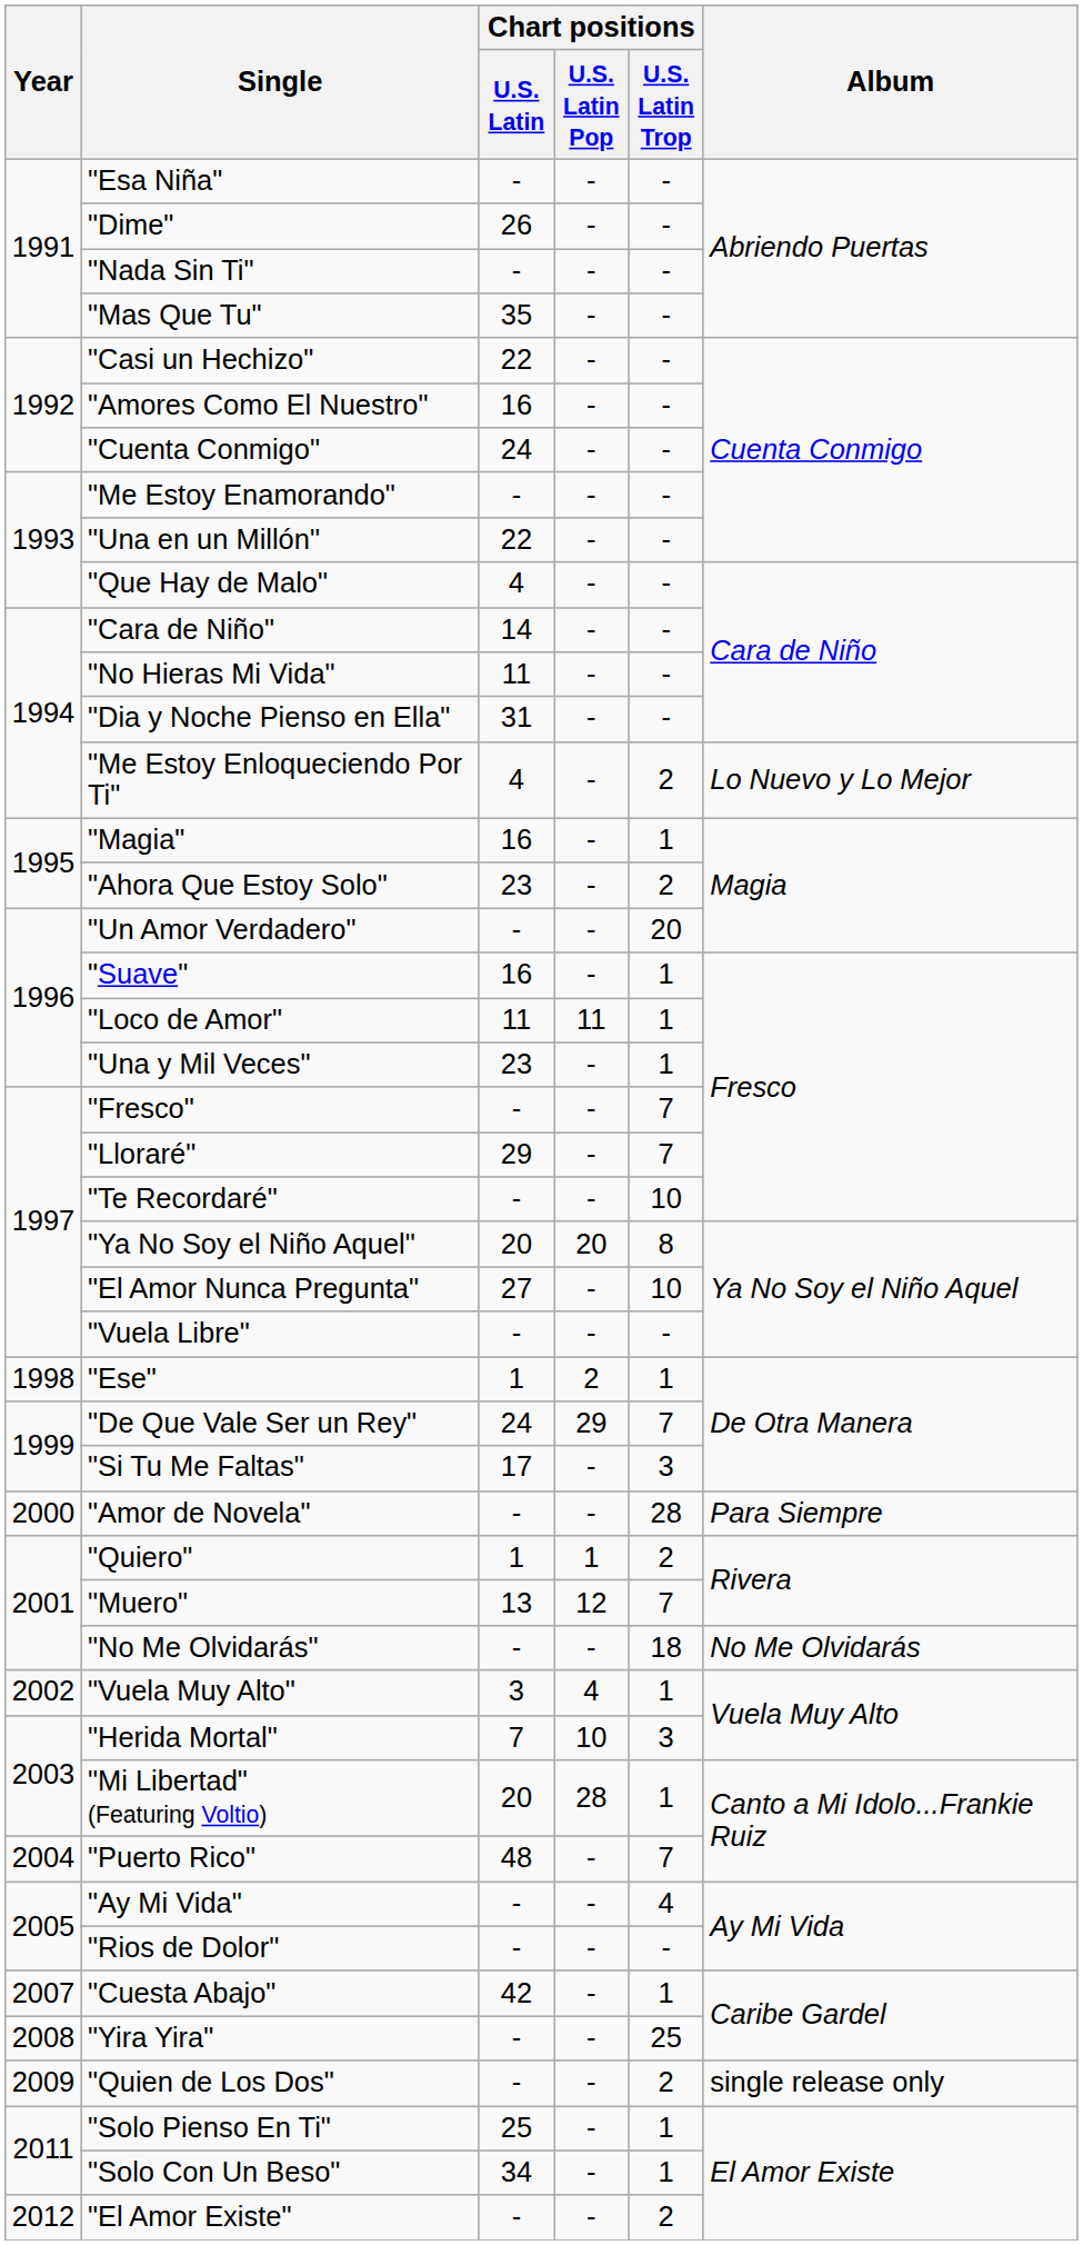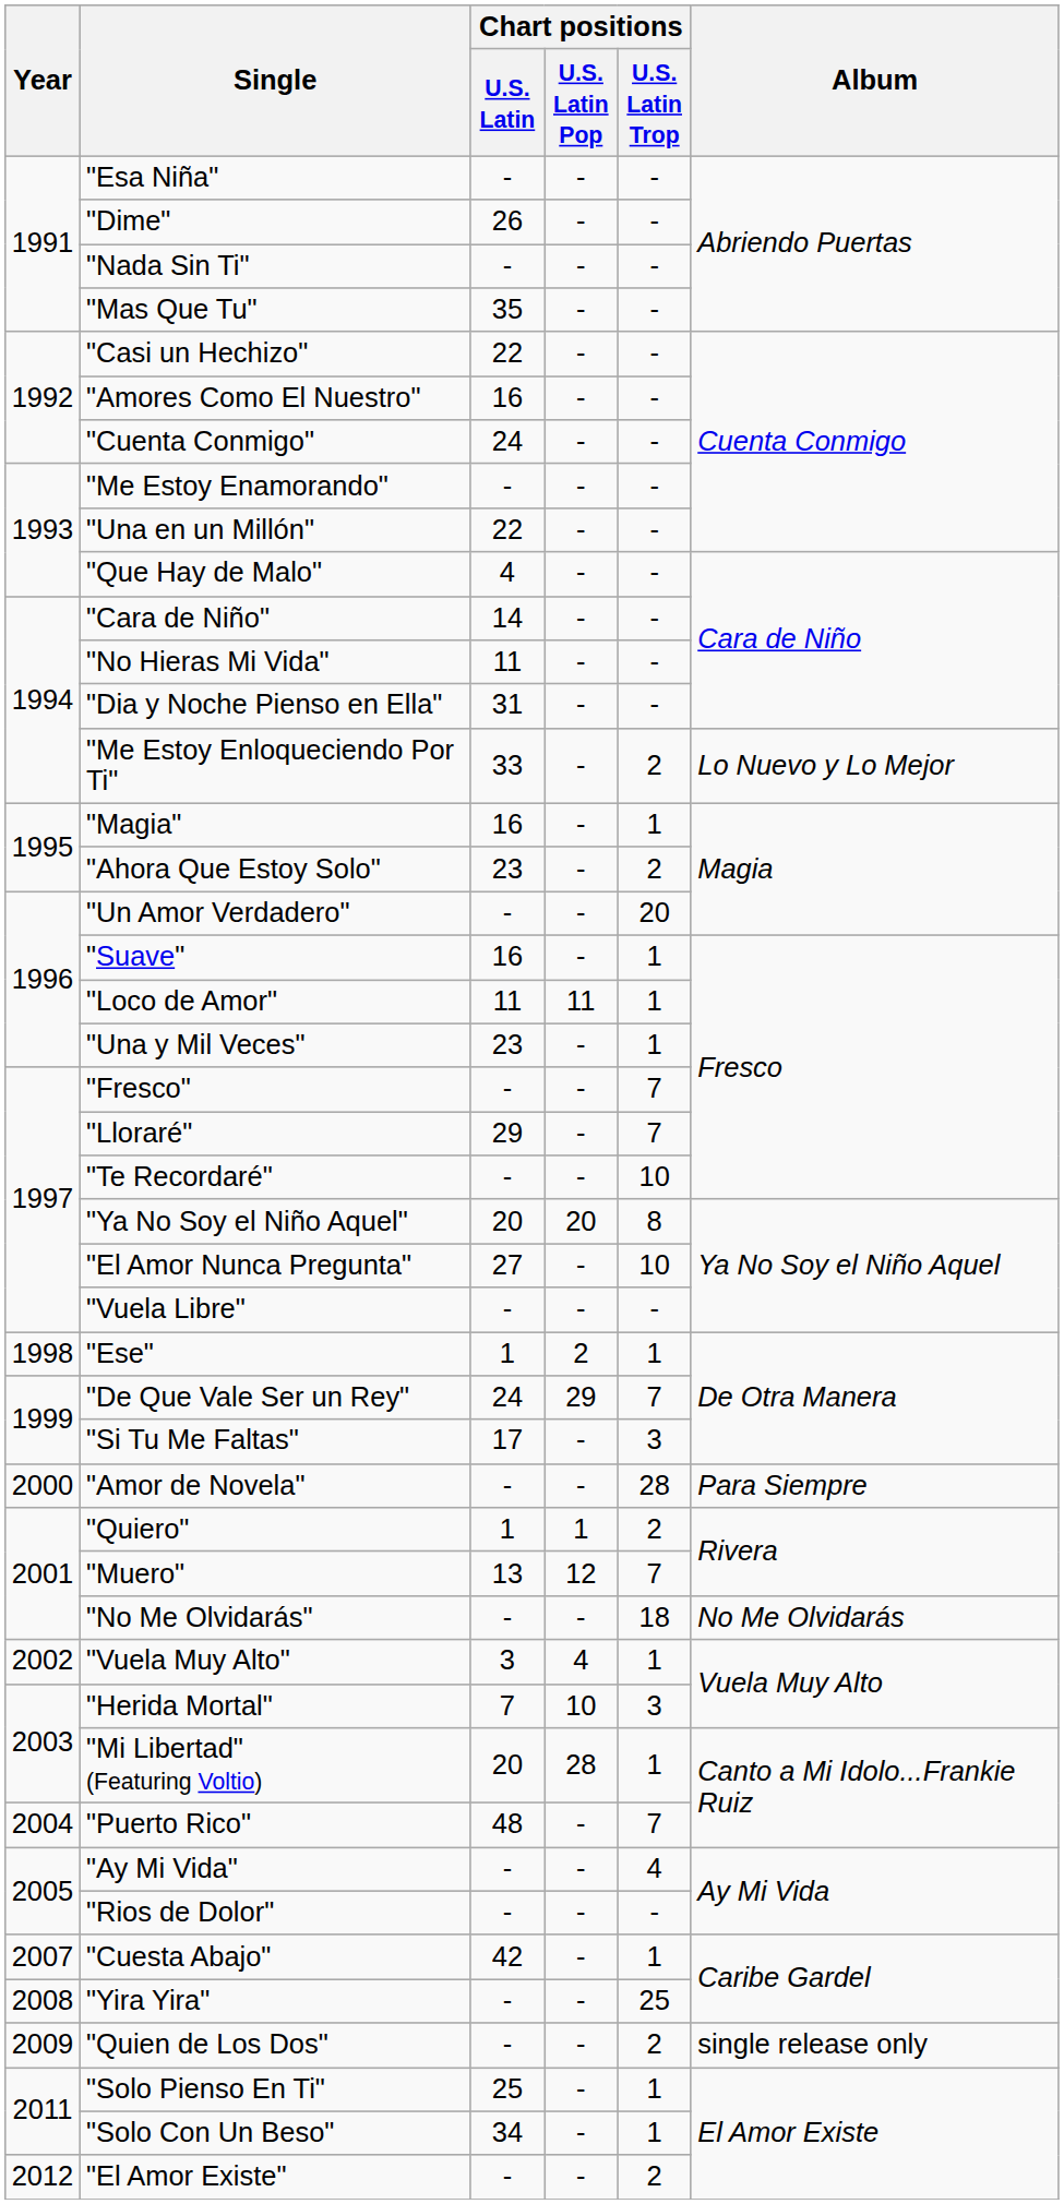 <table class="wikitable">
 <tr>
 <th rowspan="2">Year</th>
 <th rowspan="2">Single</th>
 <th colspan="3">Chart positions</th>
 <th rowspan="2">Album</th>
 </tr>
 <tr>
 <th width="35"><small><a href='#'>U.S. Latin</a></small></th>
 <th width="35"><small><a href='#'>U.S. Latin Pop</a></small></th>
 <th width="35"><small><a href='#'>U.S. Latin Trop</a></small></th>
 </tr>
 <tr>
 <td align="center" rowspan="4">1991</td>
 <td align="left">"Esa Niña"</td>
 <td align="center">-</td>
 <td align="center">-</td>
 <td align="center">-</td>
 <td align="left" rowspan="4"><em>Abriendo Puertas</em></td>
 </tr>
 <tr>
 <td align="left">"Dime"</td>
 <td align="center">26</td>
 <td align="center">-</td>
 <td align="center">-</td>
 </tr>
 <tr>
 <td align="left">"Nada Sin Ti"</td>
 <td align="center">-</td>
 <td align="center">-</td>
 <td align="center">-</td>
 </tr>
 <tr>
 <td align="left">"Mas Que Tu"</td>
 <td align="center">35</td>
 <td align="center">-</td>
 <td align="center">-</td>
 </tr>
 <tr>
 <td align="center" rowspan="3">1992</td>
 <td align="left">"Casi un Hechizo"</td>
 <td align="center">22</td>
 <td align="center">-</td>
 <td align="center">-</td>
 <td align="left" rowspan="5"><em><a href='#'>Cuenta Conmigo</a></em></td>
 </tr>
 <tr>
 <td align="left">"Amores Como El Nuestro"</td>
 <td align="center">16</td>
 <td align="center">-</td>
 <td align="center">-</td>
 </tr>
 <tr>
 <td align="left">"Cuenta Conmigo"</td>
 <td align="center">24</td>
 <td align="center">-</td>
 <td align="center">-</td>
 </tr>
 <tr>
 <td align="center" rowspan="3">1993</td>
 <td align="left">"Me Estoy Enamorando"</td>
 <td align="center">-</td>
 <td align="center">-</td>
 <td align="center">-</td>
 </tr>
 <tr>
 <td align="left">"Una en un Millón"</td>
 <td align="center">22</td>
 <td align="center">-</td>
 <td align="center">-</td>
 </tr>
 <tr>
 <td align="left">"Que Hay de Malo"</td>
 <td align="center">4</td>
 <td align="center">-</td>
 <td align="center">-</td>
 <td align="left" rowspan="4"><em><a href='#'>Cara de Niño</a></em></td>
 </tr>
 <tr>
 <td align="center" rowspan="4">1994</td>
 <td align="left">"Cara de Niño"</td>
 <td align="center">14</td>
 <td align="center">-</td>
 <td align="center">-</td>
 </tr>
 <tr>
 <td align="left">"No Hieras Mi Vida"</td>
 <td align="center">11</td>
 <td align="center">-</td>
 <td align="center">-</td>
 </tr>
 <tr>
 <td align="left">"Dia y Noche Pienso en Ella"</td>
 <td align="center">31</td>
 <td align="center">-</td>
 <td align="center">-</td>
 </tr>
 <tr>
 <td align="left">"Me Estoy Enloqueciendo Por Ti"</td>
-<td align="center">4</td>
+<td align="center">33</td>
 <td align="center">-</td>
 <td align="center">2</td>
 <td align="left" rowspan="1"><em>Lo Nuevo y Lo Mejor</em></td>
 </tr>
 <tr>
 <td align="center" rowspan="2">1995</td>
 <td align="left">"Magia"</td>
 <td align="center">16</td>
 <td align="center">-</td>
 <td align="center">1</td>
 <td align="left" rowspan="3"><em>Magia</em></td>
 </tr>
 <tr>
 <td align="left">"Ahora Que Estoy Solo"</td>
 <td align="center">23</td>
 <td align="center">-</td>
 <td align="center">2</td>
 </tr>
 <tr>
 <td align="center" rowspan="4">1996</td>
 <td align="left">"Un Amor Verdadero"</td>
 <td align="center">-</td>
 <td align="center">-</td>
 <td align="center">20</td>
 </tr>
 <tr>
 <td align="left">"<a href='#'>Suave</a>"</td>
 <td align="center">16</td>
 <td align="center">-</td>
 <td align="center">1</td>
 <td align="left" rowspan="6"><em>Fresco</em></td>
 </tr>
 <tr>
 <td align="left">"Loco de Amor"</td>
 <td align="center">11</td>
 <td align="center">11</td>
 <td align="center">1</td>
 </tr>
 <tr>
 <td align="left">"Una y Mil Veces"</td>
 <td align="center">23</td>
 <td align="center">-</td>
 <td align="center">1</td>
 </tr>
 <tr>
 <td align="center" rowspan="6">1997</td>
 <td align="left">"Fresco"</td>
 <td align="center">-</td>
 <td align="center">-</td>
 <td align="center">7</td>
 </tr>
 <tr>
 <td align="left">"Lloraré"</td>
 <td align="center">29</td>
 <td align="center">-</td>
 <td align="center">7</td>
 </tr>
 <tr>
 <td align="left">"Te Recordaré"</td>
 <td align="center">-</td>
 <td align="center">-</td>
 <td align="center">10</td>
 </tr>
 <tr>
 <td align="left">"Ya No Soy el Niño Aquel"</td>
 <td align="center">20</td>
 <td align="center">20</td>
 <td align="center">8</td>
 <td align="left" rowspan="3"><em>Ya No Soy el Niño Aquel</em></td>
 </tr>
 <tr>
 <td align="left">"El Amor Nunca Pregunta"</td>
 <td align="center">27</td>
 <td align="center">-</td>
 <td align="center">10</td>
 </tr>
 <tr>
 <td align="left">"Vuela Libre"</td>
 <td align="center">-</td>
 <td align="center">-</td>
 <td align="center">-</td>
 </tr>
 <tr>
 <td align="center" rowspan="1">1998</td>
 <td align="left">"Ese"</td>
 <td align="center">1</td>
 <td align="center">2</td>
 <td align="center">1</td>
 <td align="left" rowspan="3"><em>De Otra Manera</em></td>
 </tr>
 <tr>
 <td align="center" rowspan="2">1999</td>
 <td align="left">"De Que Vale Ser un Rey"</td>
 <td align="center">24</td>
 <td align="center">29</td>
 <td align="center">7</td>
 </tr>
 <tr>
 <td align="left">"Si Tu Me Faltas"</td>
 <td align="center">17</td>
 <td align="center">-</td>
 <td align="center">3</td>
 </tr>
 <tr>
 <td align="center" rowspan="1">2000</td>
 <td align="left">"Amor de Novela"</td>
 <td align="center">-</td>
 <td align="center">-</td>
 <td align="center">28</td>
 <td align="left" rowspan="1"><em>Para Siempre</em></td>
 </tr>
 <tr>
 <td align="center" rowspan="3">2001</td>
 <td align="left">"Quiero"</td>
 <td align="center">1</td>
 <td align="center">1</td>
 <td align="center">2</td>
 <td align="left" rowspan="2"><em>Rivera</em></td>
 </tr>
 <tr>
 <td align="left">"Muero"</td>
 <td align="center">13</td>
 <td align="center">12</td>
 <td align="center">7</td>
 </tr>
 <tr>
 <td align="left">"No Me Olvidarás"</td>
 <td align="center">-</td>
 <td align="center">-</td>
 <td align="center">18</td>
 <td align="left" rowspan="1"><em>No Me Olvidarás</em></td>
 </tr>
 <tr>
 <td align="center" rowspan="1">2002</td>
 <td align="left">"Vuela Muy Alto"</td>
 <td align="center">3</td>
 <td align="center">4</td>
 <td align="center">1</td>
 <td align="left" rowspan="2"><em>Vuela Muy Alto</em></td>
 </tr>
 <tr>
 <td align="center" rowspan="2">2003</td>
 <td align="left">"Herida Mortal"</td>
 <td align="center">7</td>
 <td align="center">10</td>
 <td align="center">3</td>
 </tr>
 <tr>
 <td align="left">"Mi Libertad" <br><small>(Featuring <a href='#'>Voltio</a>)</small></td>
 <td align="center">20</td>
 <td align="center">28</td>
 <td align="center">1</td>
 <td align="left" rowspan="2"><em>Canto a Mi Idolo...Frankie Ruiz</em></td>
 </tr>
 <tr>
 <td align="center" rowspan="1">2004</td>
 <td align="left">"Puerto Rico"</td>
 <td align="center">48</td>
 <td align="center">-</td>
 <td align="center">7</td>
 </tr>
 <tr>
 <td align="center" rowspan="2">2005</td>
 <td align="left">"Ay Mi Vida"</td>
 <td align="center">-</td>
 <td align="center">-</td>
 <td align="center">4</td>
 <td align="left" rowspan="2"><em>Ay Mi Vida</em></td>
 </tr>
 <tr>
 <td align="left">"Rios de Dolor"</td>
 <td align="center">-</td>
 <td align="center">-</td>
 <td align="center">-</td>
 </tr>
 <tr>
 <td align="center" rowspan="1">2007</td>
 <td align="left">"Cuesta Abajo"</td>
 <td align="center">42</td>
 <td align="center">-</td>
 <td align="center">1</td>
 <td align="left" rowspan="2"><em>Caribe Gardel</em></td>
 </tr>
 <tr>
 <td align="center" rowspan="1">2008</td>
 <td align="left">"Yira Yira"</td>
 <td align="center">-</td>
 <td align="center">-</td>
 <td align="center">25</td>
 </tr>
 <tr>
 <td align="center" rowspan="1">2009</td>
 <td align="left">"Quien de Los Dos"</td>
 <td align="center">-</td>
 <td align="center">-</td>
 <td align="center">2</td>
 <td align="left" rowspan="1">single release only</td>
 </tr>
 <tr>
 <td align="center" rowspan="2">2011</td>
 <td align="left">"Solo Pienso En Ti"</td>
 <td align="center">25</td>
 <td align="center">-</td>
 <td align="center">1</td>
 <td align="left" rowspan="3"><em>El Amor Existe</em></td>
 </tr>
 <tr>
 <td align="left">"Solo Con Un Beso"</td>
 <td align="center">34</td>
 <td align="center">-</td>
 <td align="center">1</td>
 </tr>
 <tr>
 <td align="center" rowspan="1">2012</td>
 <td align="left">"El Amor Existe"</td>
 <td align="center">-</td>
 <td align="center">-</td>
 <td align="center">2</td>
 </tr>
 <tr>
 </tr>
 </table>
